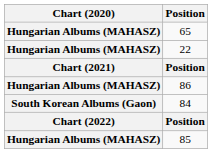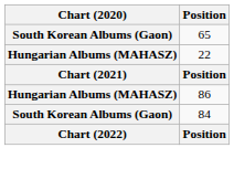 <table class="wikitable plainrowheaders" style="text-align:center">
 <tr>
 <th scope="col">Chart (2020)</th>
 <th scope="col">Position</th>
 </tr>
 <tr>
-<th scope="row">Hungarian Albums (MAHASZ)</th>
+<th scope="row">South Korean Albums (Gaon)</th>
 <td>65</td>
 </tr>
 <tr>
 <th scope="row">Hungarian Albums (MAHASZ)</th>
 <td>22</td>
 </tr>
 <tr>
 <th scope="col">Chart (2021)</th>
 <th scope="col">Position</th>
 </tr>
 <tr>
 <th scope="row">Hungarian Albums (MAHASZ)</th>
 <td>86</td>
 </tr>
 <tr>
 <th scope="row">South Korean Albums (Gaon)</th>
 <td>84</td>
 </tr>
 <tr>
 <th scope="col">Chart (2022)</th>
 <th scope="col">Position</th>
 </tr>
-<tr>
-<th scope="row">Hungarian Albums (MAHASZ)</th>
-<td>85</td>
-</tr>
 </table>
